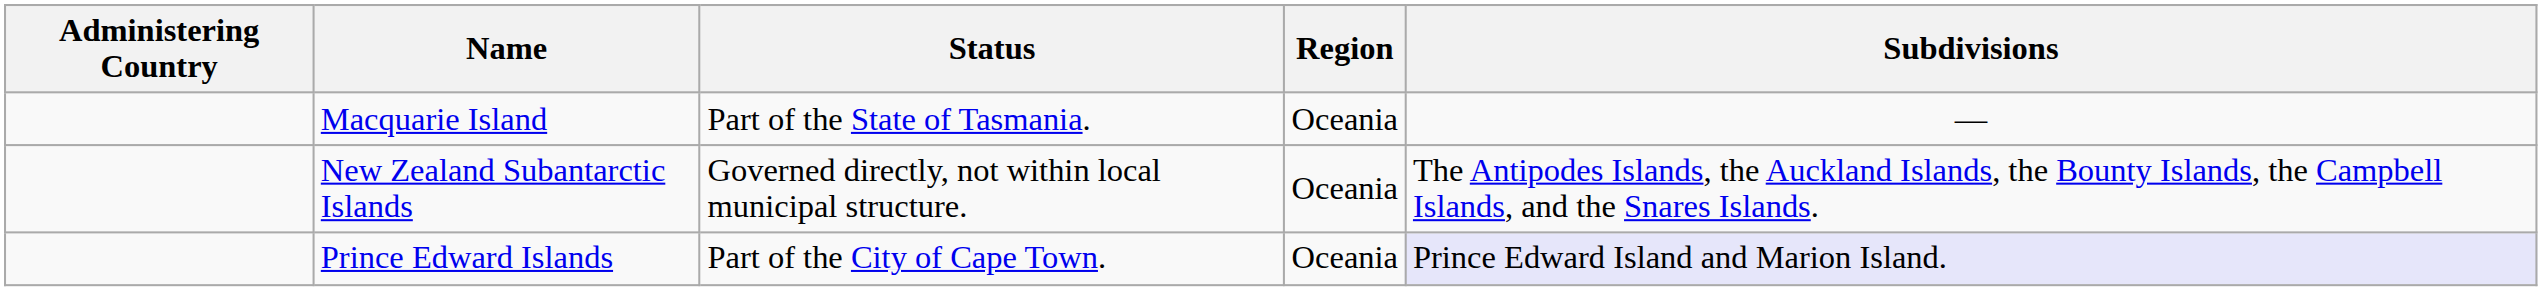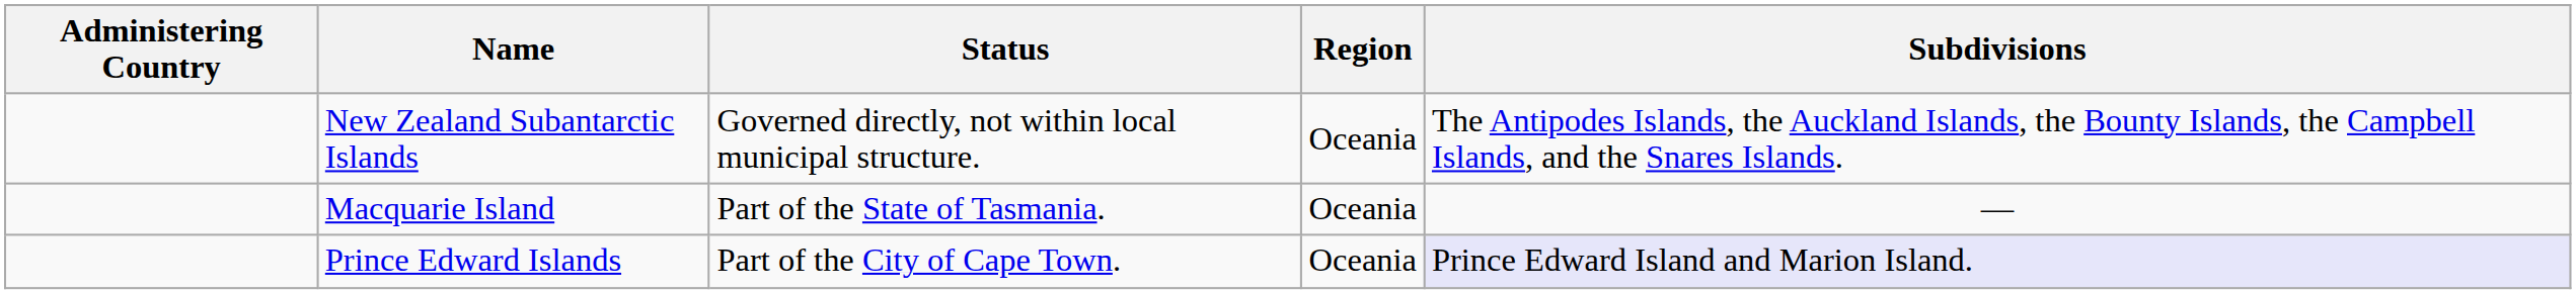 <table class="wikitable sortable">
 <tr>
 <th>Administering Country</th>
 <th>Name</th>
 <th>Status</th>
 <th>Region</th>
 <th>Subdivisions</th>
 </tr>
 <tr>
 <td><strong></strong></td>
+<td><a href='#'>New Zealand Subantarctic Islands</a></td>
+<td>Governed directly, not within local municipal structure.</td>
+<td>Oceania</td>
+<td>The <a href='#'>Antipodes Islands</a>, the <a href='#'>Auckland Islands</a>, the <a href='#'>Bounty Islands</a>, the <a href='#'>Campbell Islands</a>, and the <a href='#'>Snares Islands</a>.</td>
+</tr>
+<tr>
+<td><strong></strong></td>
 <td><a href='#'>Macquarie Island</a></td>
 <td>Part of the <a href='#'>State of Tasmania</a>.</td>
 <td>Oceania</td>
 <td style="text-align:center">—</td>
-</tr>
-<tr>
-<td><strong></strong></td>
-<td><a href='#'>New Zealand Subantarctic Islands</a></td>
-<td>Governed directly, not within local municipal structure.</td>
-<td>Oceania</td>
-<td>The <a href='#'>Antipodes Islands</a>, the <a href='#'>Auckland Islands</a>, the <a href='#'>Bounty Islands</a>, the <a href='#'>Campbell Islands</a>, and the <a href='#'>Snares Islands</a>.</td>
 </tr>
 <tr>
 <td><strong></strong></td>
 <td><a href='#'>Prince Edward Islands</a></td>
 <td>Part of the <a href='#'>City of Cape Town</a>.</td>
 <td>Oceania</td>
 <td style="background: lavender;">Prince Edward Island and Marion Island.</td>
 </tr>
 </table>
